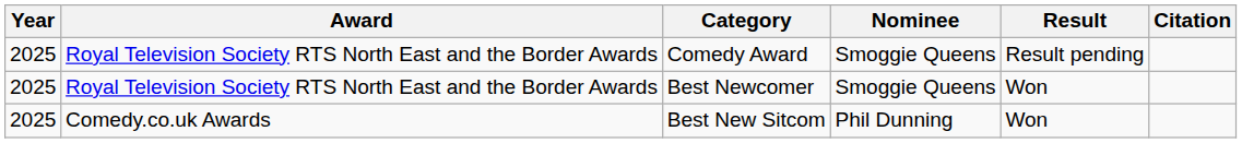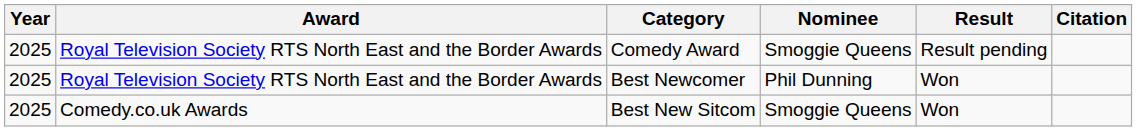 <table class="wikitable">
 <tr>
 <th>Year</th>
 <th>Award</th>
 <th>Category</th>
 <th>Nominee</th>
 <th>Result</th>
 <th>Citation</th>
 </tr>
 <tr>
 <td>2025</td>
 <td><a href='#'>Royal Television Society</a> RTS North East and the Border Awards</td>
 <td>Comedy Award</td>
 <td>Smoggie Queens</td>
 <td>Result pending</td>
 <td></td>
 </tr>
 <tr>
 <td>2025</td>
 <td><a href='#'>Royal Television Society</a> RTS North East and the Border Awards</td>
 <td>Best Newcomer</td>
-<td>Smoggie Queens</td>
+<td>Phil Dunning</td>
 <td>Won</td>
 <td></td>
 </tr>
 <tr>
 <td>2025</td>
 <td>Comedy.co.uk Awards</td>
 <td>Best New Sitcom</td>
-<td>Phil Dunning</td>
+<td>Smoggie Queens</td>
 <td>Won</td>
 <td></td>
 </tr>
 </table>
